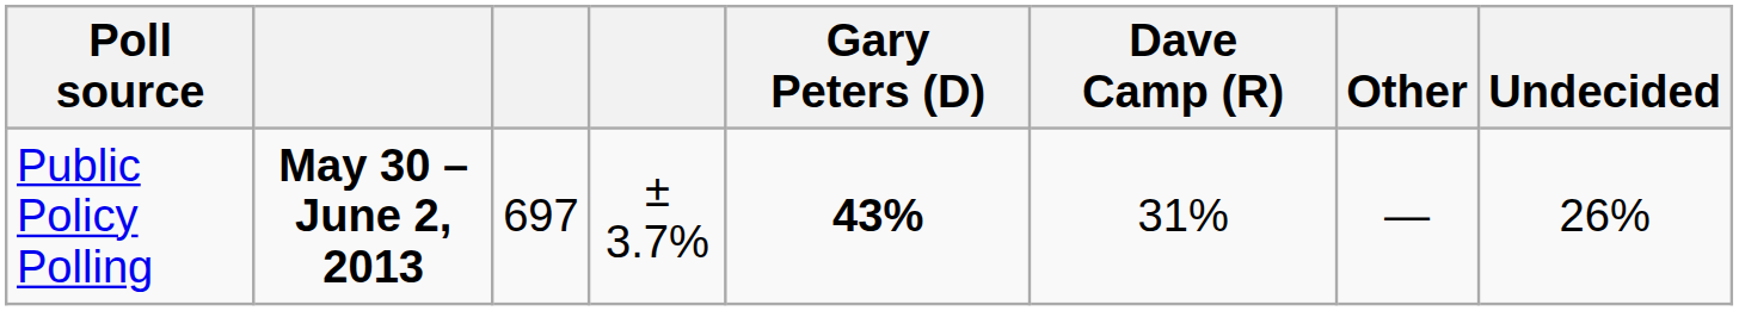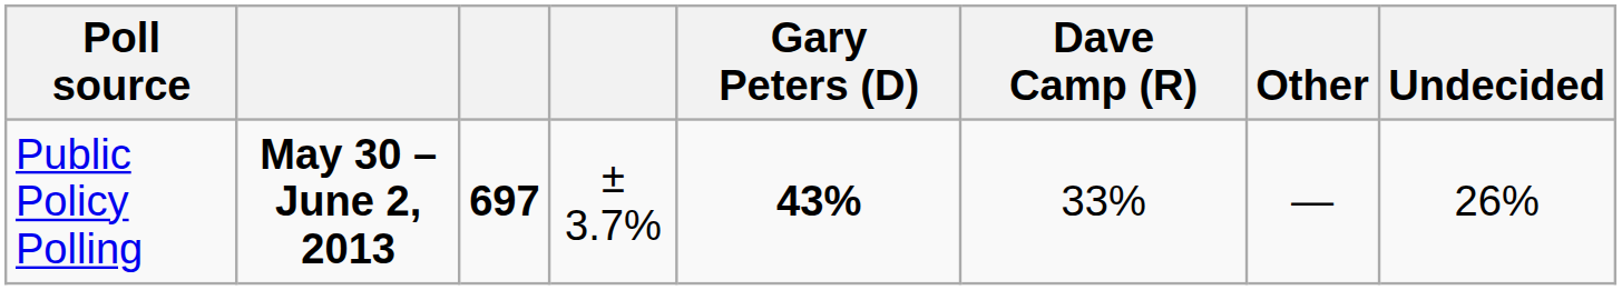 <table class="wikitable" style="text-align:center">
 <tr valign= bottom>
 <th>Poll source</th>
 <th></th>
 <th></th>
 <th></th>
 <th style="width:100px;">Gary<br>Peters (D)</th>
 <th style="width:100px;">Dave<br>Camp (R)</th>
 <th>Other</th>
 <th>Undecided</th>
 </tr>
 <tr>
 <td align=left><a href='#'>Public Policy Polling</a></td>
 <td><strong>May 30 – June 2, 2013</strong></td>
-<td>697</td>
+<td><strong>697</strong></td>
 <td>± 3.7%</td>
 <td><strong>43%</strong></td>
-<td>31%</td>
+<td>33%</td>
 <td>—</td>
 <td>26%</td>
 </tr>
 </table>
